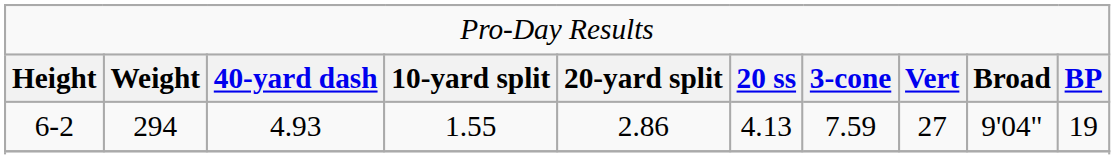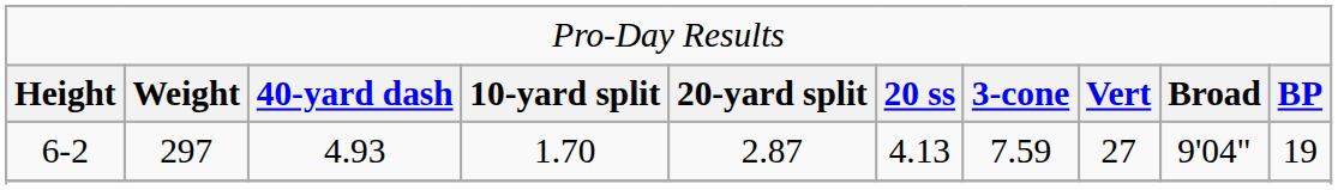 <table class="wikitable" style="font-size:89%">
 <tr>
 <td colspan="20" align="center"><em>Pro-Day Results</em></td>
 </tr>
 <tr>
 <th>Height</th>
 <th>Weight</th>
 <th><a href='#'>40-yard dash</a></th>
 <th>10-yard split</th>
 <th>20-yard split</th>
 <th><a href='#'>20 ss</a></th>
 <th><a href='#'>3-cone</a></th>
 <th><a href='#'>Vert</a></th>
 <th Broad Jump>Broad</th>
 <th><a href='#'>BP</a></th>
 </tr>
 <tr>
 <td ALIGN="center">6-2</td>
-<td ALIGN="center">294</td>
+<td ALIGN="center">297</td>
 <td ALIGN="center">4.93</td>
-<td ALIGN="center">1.55</td>
-<td ALIGN="center">2.86</td>
+<td ALIGN="center">1.70</td>
+<td ALIGN="center">2.87</td>
 <td ALIGN="center">4.13</td>
 <td ALIGN="center">7.59</td>
 <td ALIGN="center">27</td>
 <td ALIGN="center">9'04"</td>
 <td ALIGN="center">19</td>
 </tr>
 <tr>
 </tr>
 <tr>
 </tr>
 </table>
